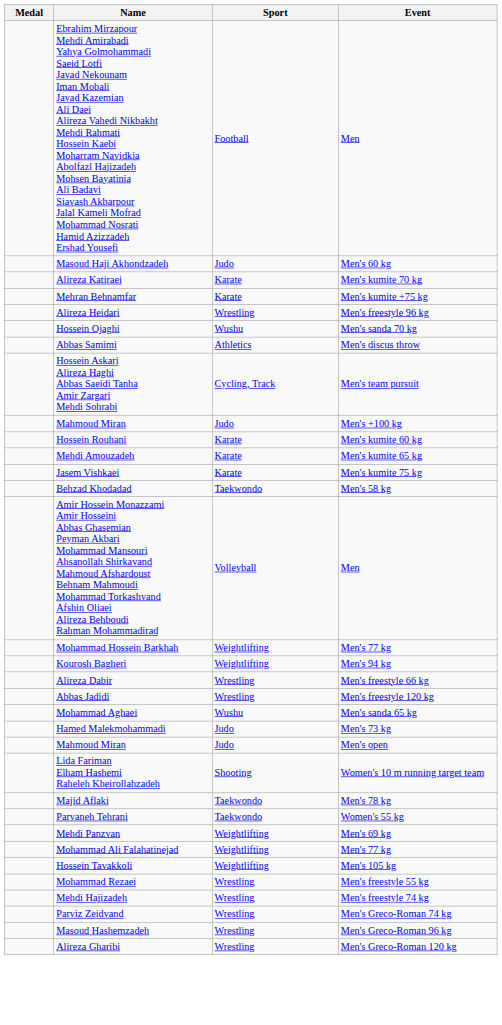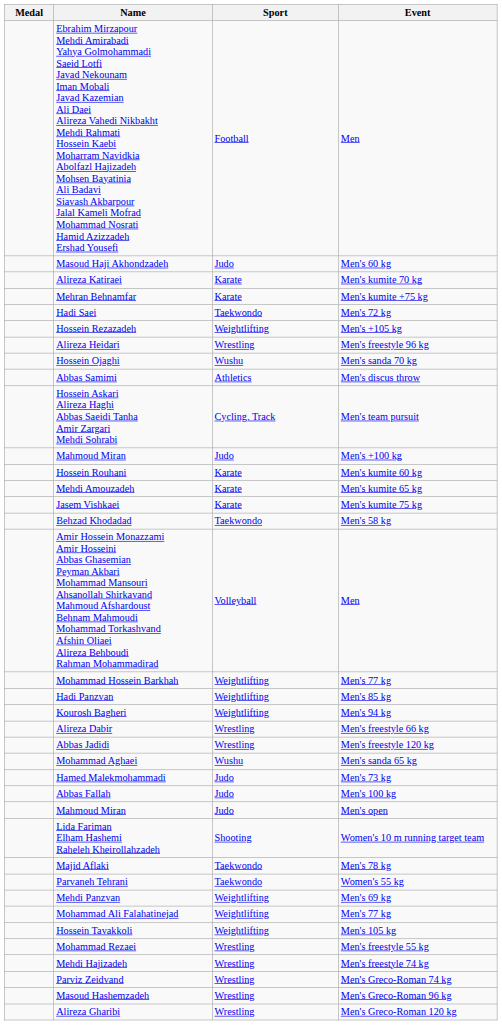 <table class="wikitable sortable" style="text-align:left;">
 <tr>
 <th width="70">Medal</th>
 <th width="240">Name</th>
 <th width="190">Sport</th>
 <th width="240">Event</th>
 </tr>
 <tr>
 <td></td>
 <td><a href='#'>Ebrahim Mirzapour</a><br><a href='#'>Mehdi Amirabadi</a><br><a href='#'>Yahya Golmohammadi</a><br><a href='#'>Saeid Lotfi</a><br><a href='#'>Javad Nekounam</a><br><a href='#'>Iman Mobali</a><br><a href='#'>Javad Kazemian</a><br><a href='#'>Ali Daei</a><br><a href='#'>Alireza Vahedi Nikbakht</a><br><a href='#'>Mehdi Rahmati</a><br><a href='#'>Hossein Kaebi</a><br><a href='#'>Moharram Navidkia</a><br><a href='#'>Abolfazl Hajizadeh</a><br><a href='#'>Mohsen Bayatinia</a><br><a href='#'>Ali Badavi</a><br><a href='#'>Siavash Akbarpour</a><br><a href='#'>Jalal Kameli Mofrad</a><br><a href='#'>Mohammad Nosrati</a><br><a href='#'>Hamid Azizzadeh</a><br><a href='#'>Ershad Yousefi</a></td>
 <td><a href='#'>Football</a></td>
 <td><a href='#'>Men</a></td>
 </tr>
 <tr>
 <td></td>
 <td><a href='#'>Masoud Haji Akhondzadeh</a></td>
 <td><a href='#'>Judo</a></td>
 <td><a href='#'>Men's 60 kg</a></td>
 </tr>
 <tr>
 <td></td>
 <td><a href='#'>Alireza Katiraei</a></td>
 <td><a href='#'>Karate</a></td>
 <td><a href='#'>Men's kumite 70 kg</a></td>
 </tr>
 <tr>
 <td></td>
 <td><a href='#'>Mehran Behnamfar</a></td>
 <td><a href='#'>Karate</a></td>
 <td><a href='#'>Men's kumite +75 kg</a></td>
+</tr>
+<tr>
+<td></td>
+<td><a href='#'>Hadi Saei</a></td>
+<td><a href='#'>Taekwondo</a></td>
+<td><a href='#'>Men's 72 kg</a></td>
+</tr>
+<tr>
+<td></td>
+<td><a href='#'>Hossein Rezazadeh</a></td>
+<td><a href='#'>Weightlifting</a></td>
+<td><a href='#'>Men's +105 kg</a></td>
 </tr>
 <tr>
 <td></td>
 <td><a href='#'>Alireza Heidari</a></td>
 <td><a href='#'>Wrestling</a></td>
 <td><a href='#'>Men's freestyle 96 kg</a></td>
 </tr>
 <tr>
 <td></td>
 <td><a href='#'>Hossein Ojaghi</a></td>
 <td><a href='#'>Wushu</a></td>
 <td><a href='#'>Men's sanda 70 kg</a></td>
 </tr>
 <tr>
 <td></td>
 <td><a href='#'>Abbas Samimi</a></td>
 <td><a href='#'>Athletics</a></td>
 <td><a href='#'>Men's discus throw</a></td>
 </tr>
 <tr>
 <td></td>
 <td><a href='#'>Hossein Askari</a><br><a href='#'>Alireza Haghi</a><br><a href='#'>Abbas Saeidi Tanha</a><br><a href='#'>Amir Zargari</a><br><a href='#'>Mehdi Sohrabi</a></td>
 <td><a href='#'>Cycling, Track</a></td>
 <td><a href='#'>Men's team pursuit</a></td>
 </tr>
 <tr>
 <td></td>
 <td><a href='#'>Mahmoud Miran</a></td>
 <td><a href='#'>Judo</a></td>
 <td><a href='#'>Men's +100 kg</a></td>
 </tr>
 <tr>
 <td></td>
 <td><a href='#'>Hossein Rouhani</a></td>
 <td><a href='#'>Karate</a></td>
 <td><a href='#'>Men's kumite 60 kg</a></td>
 </tr>
 <tr>
 <td></td>
 <td><a href='#'>Mehdi Amouzadeh</a></td>
 <td><a href='#'>Karate</a></td>
 <td><a href='#'>Men's kumite 65 kg</a></td>
 </tr>
 <tr>
 <td></td>
 <td><a href='#'>Jasem Vishkaei</a></td>
 <td><a href='#'>Karate</a></td>
 <td><a href='#'>Men's kumite 75 kg</a></td>
 </tr>
 <tr>
 <td></td>
 <td><a href='#'>Behzad Khodadad</a></td>
 <td><a href='#'>Taekwondo</a></td>
 <td><a href='#'>Men's 58 kg</a></td>
 </tr>
 <tr>
 <td></td>
 <td><a href='#'>Amir Hossein Monazzami</a><br><a href='#'>Amir Hosseini</a><br><a href='#'>Abbas Ghasemian</a><br><a href='#'>Peyman Akbari</a><br><a href='#'>Mohammad Mansouri</a><br><a href='#'>Ahsanollah Shirkavand</a><br><a href='#'>Mahmoud Afshardoust</a><br><a href='#'>Behnam Mahmoudi</a><br><a href='#'>Mohammad Torkashvand</a><br><a href='#'>Afshin Oliaei</a><br><a href='#'>Alireza Behboudi</a><br><a href='#'>Rahman Mohammadirad</a></td>
 <td><a href='#'>Volleyball</a></td>
 <td><a href='#'>Men</a></td>
 </tr>
 <tr>
 <td></td>
 <td><a href='#'>Mohammad Hossein Barkhah</a></td>
 <td><a href='#'>Weightlifting</a></td>
 <td><a href='#'>Men's 77 kg</a></td>
 </tr>
 <tr>
 <td></td>
+<td><a href='#'>Hadi Panzvan</a></td>
+<td><a href='#'>Weightlifting</a></td>
+<td><a href='#'>Men's 85 kg</a></td>
+</tr>
+<tr>
+<td></td>
 <td><a href='#'>Kourosh Bagheri</a></td>
 <td><a href='#'>Weightlifting</a></td>
 <td><a href='#'>Men's 94 kg</a></td>
 </tr>
 <tr>
 <td></td>
 <td><a href='#'>Alireza Dabir</a></td>
 <td><a href='#'>Wrestling</a></td>
 <td><a href='#'>Men's freestyle 66 kg</a></td>
 </tr>
 <tr>
 <td></td>
 <td><a href='#'>Abbas Jadidi</a></td>
 <td><a href='#'>Wrestling</a></td>
 <td><a href='#'>Men's freestyle 120 kg</a></td>
 </tr>
 <tr>
 <td></td>
 <td><a href='#'>Mohammad Aghaei</a></td>
 <td><a href='#'>Wushu</a></td>
 <td><a href='#'>Men's sanda 65 kg</a></td>
 </tr>
 <tr>
 <td></td>
 <td><a href='#'>Hamed Malekmohammadi</a></td>
 <td><a href='#'>Judo</a></td>
 <td><a href='#'>Men's 73 kg</a></td>
+</tr>
+<tr>
+<td></td>
+<td><a href='#'>Abbas Fallah</a></td>
+<td><a href='#'>Judo</a></td>
+<td><a href='#'>Men's 100 kg</a></td>
 </tr>
 <tr>
 <td></td>
 <td><a href='#'>Mahmoud Miran</a></td>
 <td><a href='#'>Judo</a></td>
 <td><a href='#'>Men's open</a></td>
 </tr>
 <tr>
 <td></td>
 <td><a href='#'>Lida Fariman</a><br><a href='#'>Elham Hashemi</a><br><a href='#'>Raheleh Kheirollahzadeh</a></td>
 <td><a href='#'>Shooting</a></td>
 <td><a href='#'>Women's 10 m running target team</a></td>
 </tr>
 <tr>
 <td></td>
 <td><a href='#'>Majid Aflaki</a></td>
 <td><a href='#'>Taekwondo</a></td>
 <td><a href='#'>Men's 78 kg</a></td>
 </tr>
 <tr>
 <td></td>
 <td><a href='#'>Parvaneh Tehrani</a></td>
 <td><a href='#'>Taekwondo</a></td>
 <td><a href='#'>Women's 55 kg</a></td>
 </tr>
 <tr>
 <td></td>
 <td><a href='#'>Mehdi Panzvan</a></td>
 <td><a href='#'>Weightlifting</a></td>
 <td><a href='#'>Men's 69 kg</a></td>
 </tr>
 <tr>
 <td></td>
 <td><a href='#'>Mohammad Ali Falahatinejad</a></td>
 <td><a href='#'>Weightlifting</a></td>
 <td><a href='#'>Men's 77 kg</a></td>
 </tr>
 <tr>
 <td></td>
 <td><a href='#'>Hossein Tavakkoli</a></td>
 <td><a href='#'>Weightlifting</a></td>
 <td><a href='#'>Men's 105 kg</a></td>
 </tr>
 <tr>
 <td></td>
 <td><a href='#'>Mohammad Rezaei</a></td>
 <td><a href='#'>Wrestling</a></td>
 <td><a href='#'>Men's freestyle 55 kg</a></td>
 </tr>
 <tr>
 <td></td>
 <td><a href='#'>Mehdi Hajizadeh</a></td>
 <td><a href='#'>Wrestling</a></td>
 <td><a href='#'>Men's freestyle 74 kg</a></td>
 </tr>
 <tr>
 <td></td>
 <td><a href='#'>Parviz Zeidvand</a></td>
 <td><a href='#'>Wrestling</a></td>
 <td><a href='#'>Men's Greco-Roman 74 kg</a></td>
 </tr>
 <tr>
 <td></td>
 <td><a href='#'>Masoud Hashemzadeh</a></td>
 <td><a href='#'>Wrestling</a></td>
 <td><a href='#'>Men's Greco-Roman 96 kg</a></td>
 </tr>
 <tr>
 <td></td>
 <td><a href='#'>Alireza Gharibi</a></td>
 <td><a href='#'>Wrestling</a></td>
 <td><a href='#'>Men's Greco-Roman 120 kg</a></td>
 </tr>
 </table>
